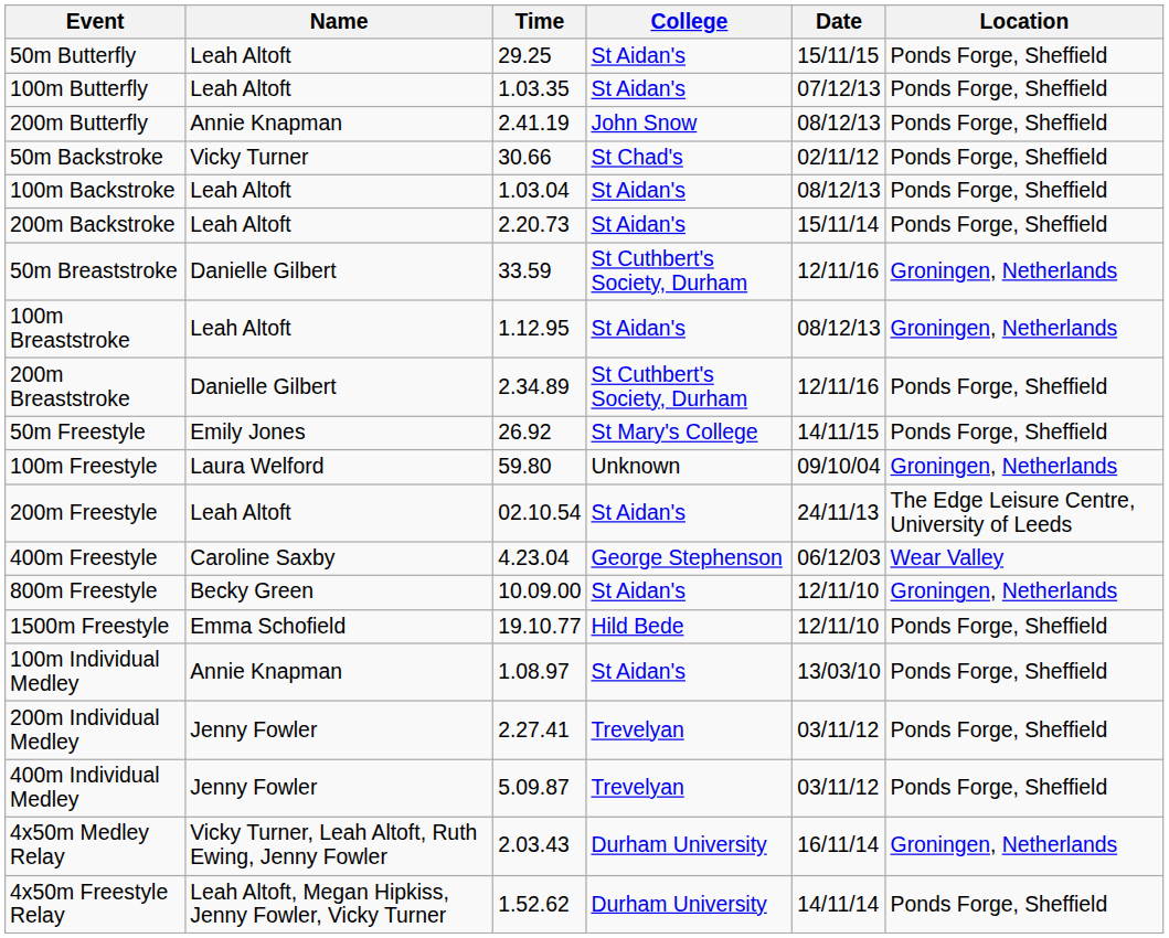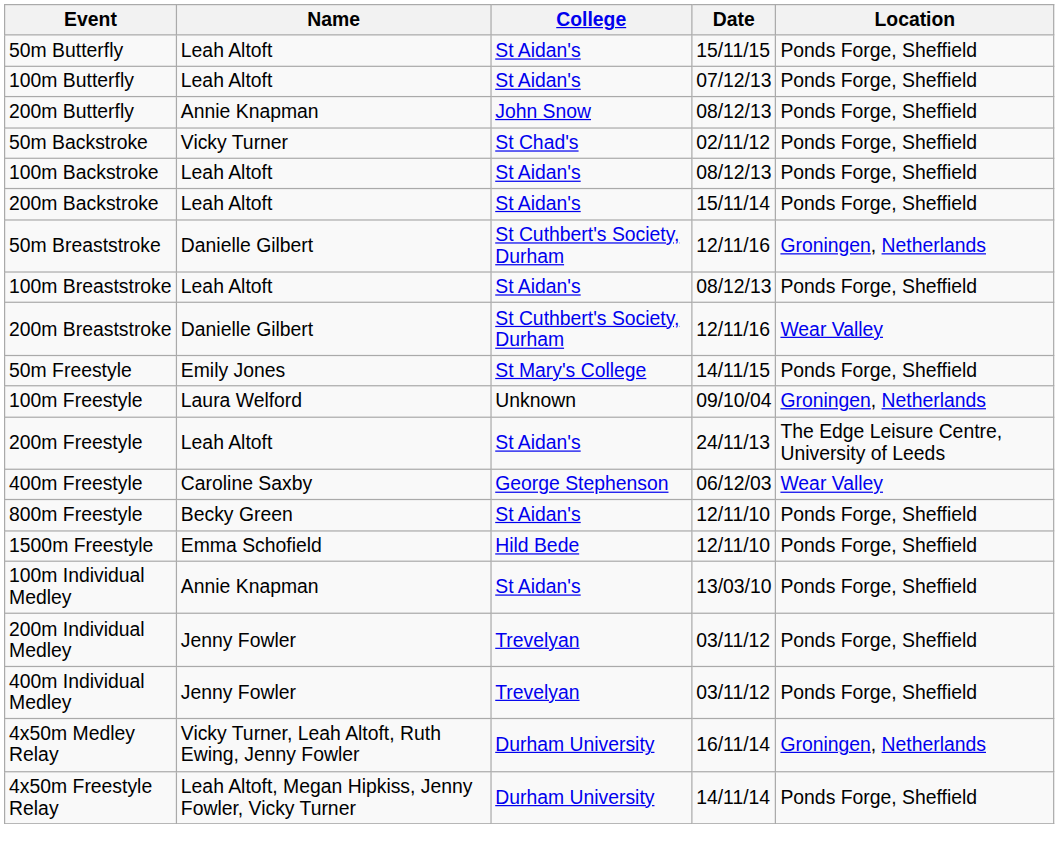 <table class="wikitable">
 <tr>
 <th>Event</th>
 <th>Name</th>
-<th>Time</th>
 <th><a href='#'>College</a></th>
 <th>Date</th>
 <th>Location</th>
 </tr>
 <tr>
 <td>50m Butterfly</td>
 <td>Leah Altoft</td>
-<td>29.25</td>
 <td>  <a href='#'>St Aidan's</a></td>
 <td>15/11/15</td>
 <td>Ponds Forge, Sheffield</td>
 </tr>
 <tr>
 <td>100m Butterfly</td>
 <td>Leah Altoft</td>
-<td>1.03.35</td>
 <td>  <a href='#'>St Aidan's</a></td>
 <td>07/12/13</td>
 <td>Ponds Forge, Sheffield</td>
 </tr>
 <tr>
 <td>200m Butterfly</td>
 <td>Annie Knapman</td>
-<td>2.41.19</td>
 <td> <a href='#'>John Snow</a></td>
 <td>08/12/13</td>
 <td>Ponds Forge, Sheffield</td>
 </tr>
 <tr>
 <td>50m Backstroke</td>
 <td>Vicky Turner</td>
-<td>30.66</td>
 <td>  <a href='#'>St Chad's</a></td>
 <td>02/11/12</td>
 <td>Ponds Forge, Sheffield</td>
 </tr>
 <tr>
 <td>100m Backstroke</td>
 <td>Leah Altoft</td>
-<td>1.03.04</td>
 <td>  <a href='#'>St Aidan's</a></td>
 <td>08/12/13</td>
 <td>Ponds Forge, Sheffield</td>
 </tr>
 <tr>
 <td>200m Backstroke</td>
 <td>Leah Altoft</td>
-<td>2.20.73</td>
 <td>  <a href='#'>St Aidan's</a></td>
 <td>15/11/14</td>
 <td>Ponds Forge, Sheffield</td>
 </tr>
 <tr>
 <td>50m Breaststroke</td>
 <td>Danielle Gilbert</td>
-<td>33.59</td>
 <td><a href='#'>St Cuthbert's Society, Durham</a></td>
 <td>12/11/16</td>
 <td><a href='#'>Groningen</a>, <a href='#'>Netherlands</a></td>
 </tr>
 <tr>
 <td>100m Breaststroke</td>
 <td>Leah Altoft</td>
-<td>1.12.95</td>
 <td>  <a href='#'>St Aidan's</a></td>
 <td>08/12/13</td>
-<td><a href='#'>Groningen</a>, <a href='#'>Netherlands</a></td>
+<td>Ponds Forge, Sheffield</td>
 </tr>
 <tr>
 <td>200m Breaststroke</td>
 <td>Danielle Gilbert</td>
-<td>2.34.89</td>
 <td><a href='#'>St Cuthbert's Society, Durham</a></td>
 <td>12/11/16</td>
-<td>Ponds Forge, Sheffield</td>
+<td><a href='#'>Wear Valley</a></td>
 </tr>
 <tr>
 <td>50m Freestyle</td>
 <td>Emily Jones</td>
-<td>26.92</td>
 <td>  <a href='#'>St Mary's College</a></td>
 <td>14/11/15</td>
 <td>Ponds Forge, Sheffield</td>
 </tr>
 <tr>
 <td>100m Freestyle</td>
 <td>Laura Welford</td>
-<td>59.80</td>
 <td>Unknown</td>
 <td>09/10/04</td>
 <td><a href='#'>Groningen</a>, <a href='#'>Netherlands</a></td>
 </tr>
 <tr>
 <td>200m Freestyle</td>
 <td>Leah Altoft</td>
-<td>02.10.54</td>
 <td>  <a href='#'>St Aidan's</a></td>
 <td>24/11/13</td>
 <td>The Edge Leisure Centre, University of Leeds</td>
 </tr>
 <tr>
 <td>400m Freestyle</td>
 <td>Caroline Saxby</td>
-<td>4.23.04</td>
 <td>  <a href='#'>George Stephenson</a></td>
 <td>06/12/03</td>
 <td><a href='#'>Wear Valley</a></td>
 </tr>
 <tr>
 <td>800m Freestyle</td>
 <td>Becky Green</td>
-<td>10.09.00</td>
 <td>  <a href='#'>St Aidan's</a></td>
 <td>12/11/10</td>
-<td><a href='#'>Groningen</a>, <a href='#'>Netherlands</a></td>
+<td>Ponds Forge, Sheffield</td>
 </tr>
 <tr>
 <td>1500m Freestyle</td>
 <td>Emma Schofield</td>
-<td>19.10.77</td>
 <td>  <a href='#'>Hild Bede</a></td>
 <td>12/11/10</td>
 <td>Ponds Forge, Sheffield</td>
 </tr>
 <tr>
 <td>100m Individual Medley</td>
 <td>Annie Knapman</td>
-<td>1.08.97</td>
 <td>  <a href='#'>St Aidan's</a></td>
 <td>13/03/10</td>
 <td>Ponds Forge, Sheffield</td>
 </tr>
 <tr>
 <td>200m Individual Medley</td>
 <td>Jenny Fowler</td>
-<td>2.27.41</td>
 <td> <a href='#'>Trevelyan</a></td>
 <td>03/11/12</td>
 <td>Ponds Forge, Sheffield</td>
 </tr>
 <tr>
 <td>400m Individual Medley</td>
 <td>Jenny Fowler</td>
-<td>5.09.87</td>
 <td> <a href='#'>Trevelyan</a></td>
 <td>03/11/12</td>
 <td>Ponds Forge, Sheffield</td>
 </tr>
 <tr>
 <td>4x50m Medley Relay</td>
 <td>Vicky Turner, Leah Altoft, Ruth Ewing, Jenny Fowler</td>
-<td>2.03.43</td>
 <td>  <a href='#'>Durham University</a></td>
 <td>16/11/14</td>
 <td><a href='#'>Groningen</a>, <a href='#'>Netherlands</a></td>
 </tr>
 <tr>
 <td>4x50m Freestyle Relay</td>
 <td>Leah Altoft, Megan Hipkiss, Jenny Fowler, Vicky Turner</td>
-<td>1.52.62</td>
 <td>  <a href='#'>Durham University</a></td>
 <td>14/11/14</td>
 <td>Ponds Forge, Sheffield</td>
 </tr>
 </table>
